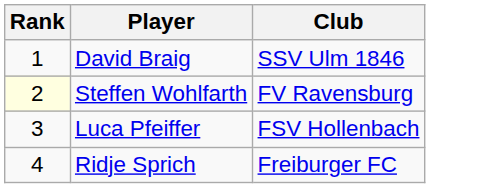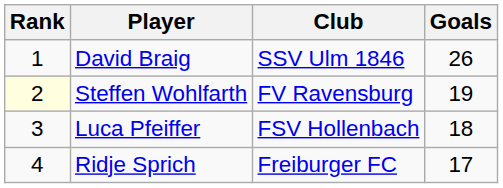 <table class="wikitable" style="text-align:center">
 <tr>
 <th>Rank</th>
 <th>Player</th>
 <th>Club</th>
+<th>Goals</th>
 </tr>
 <tr>
 <td>1</td>
 <td align="left"> <a href='#'>David Braig</a></td>
 <td align="left"><a href='#'>SSV Ulm 1846</a></td>
+<td>26</td>
 </tr>
 <tr>
 <td style="background: lightyellow;">2</td>
 <td align="left"> <a href='#'>Steffen Wohlfarth</a></td>
 <td align="left"><a href='#'>FV Ravensburg</a></td>
+<td>19</td>
 </tr>
 <tr>
 <td>3</td>
 <td align="left"> <a href='#'>Luca Pfeiffer</a></td>
 <td align="left"><a href='#'>FSV Hollenbach</a></td>
+<td>18</td>
 </tr>
 <tr>
 <td>4</td>
 <td align="left"> <a href='#'>Ridje Sprich</a></td>
 <td align="left"><a href='#'>Freiburger FC</a></td>
+<td>17</td>
 </tr>
 </table>
